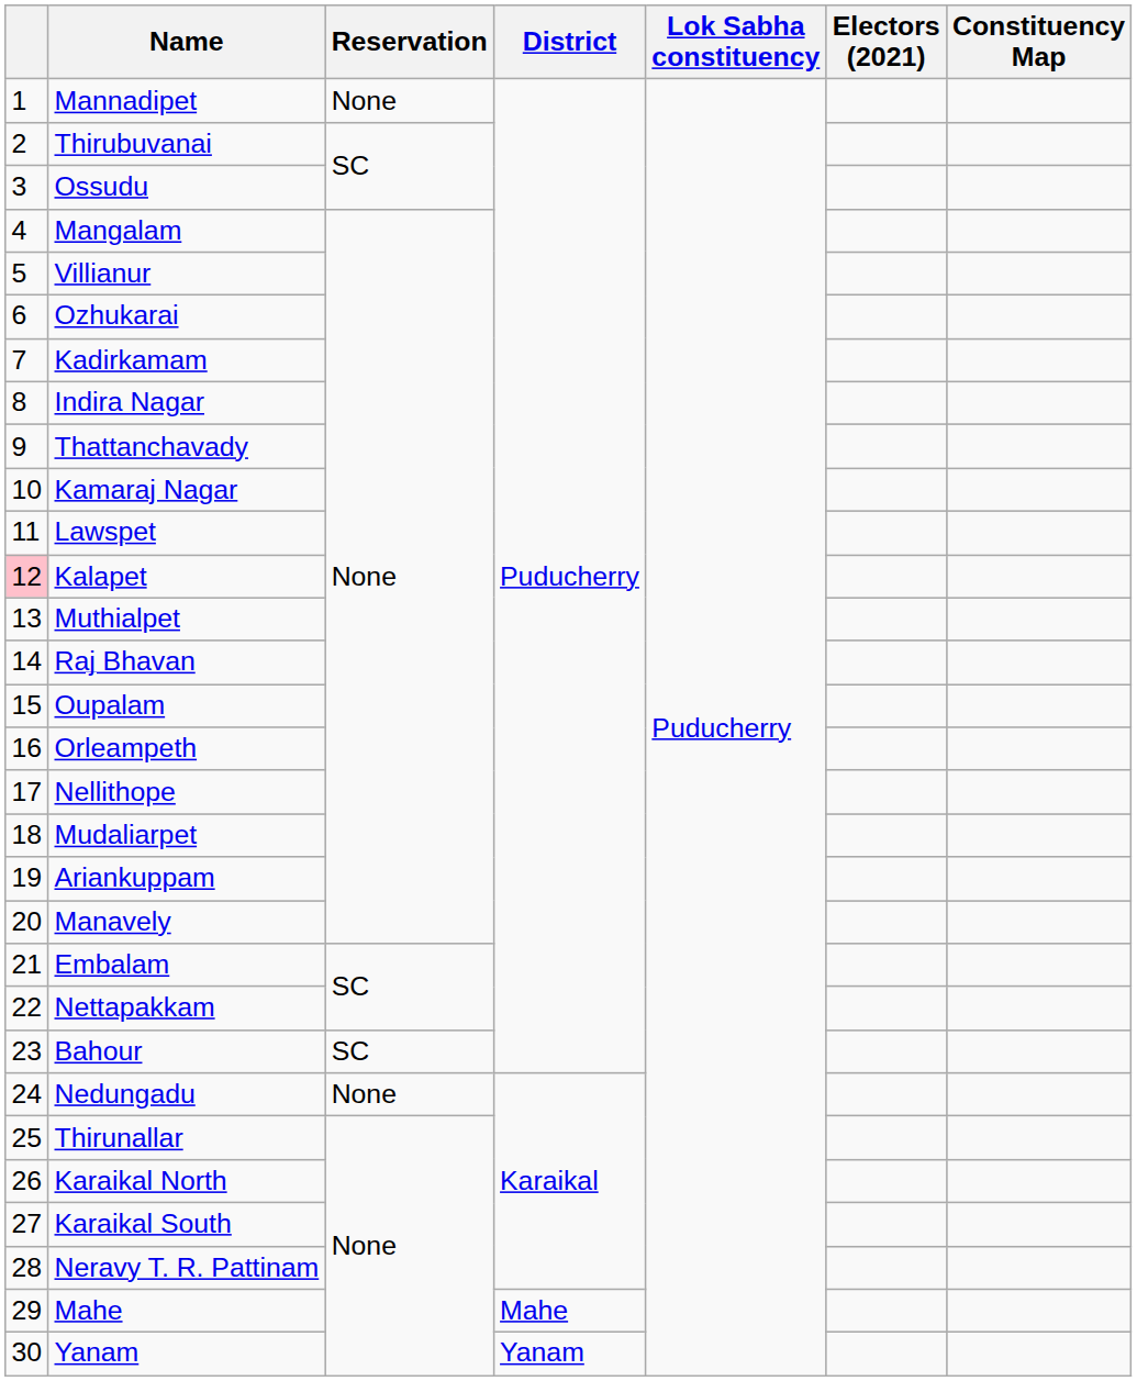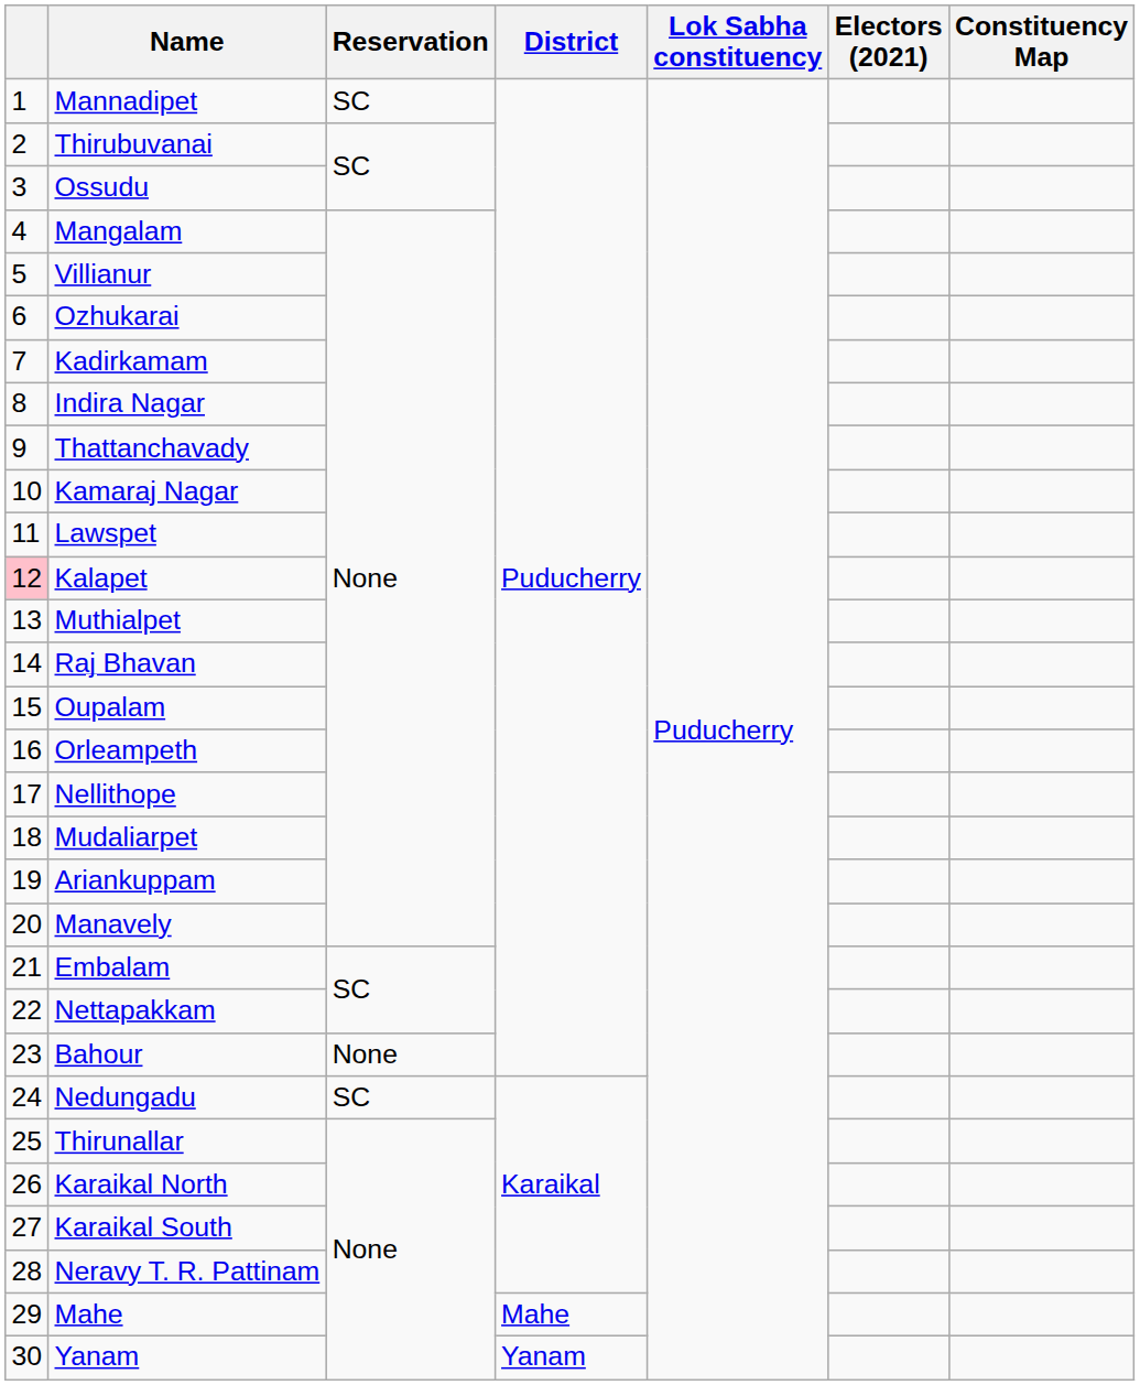 <table class="wikitable sortable defaultcenter col1left col6right">
 <tr>
 <th></th>
 <th>Name</th>
 <th>Reservation</th>
 <th><a href='#'>District</a></th>
 <th><a href='#'>Lok Sabha<br>constituency</a></th>
 <th>Electors<br>(2021)</th>
 <th>Constituency<br>Map</th>
 </tr>
 <tr>
 <td>1</td>
 <td><a href='#'>Mannadipet</a></td>
-<td>None</td>
+<td>SC</td>
 <td rowspan="23"><a href='#'>Puducherry</a></td>
 <td rowspan=30><a href='#'>Puducherry</a></td>
 <td align=right></td>
 <td></td>
 </tr>
 <tr>
 <td>2</td>
 <td><a href='#'>Thirubuvanai</a></td>
 <td rowspan="2">SC</td>
 <td align=right></td>
 <td></td>
 </tr>
 <tr>
 <td>3</td>
 <td><a href='#'>Ossudu</a></td>
 <td align="right"></td>
 <td></td>
 </tr>
 <tr>
 <td>4</td>
 <td><a href='#'>Mangalam</a></td>
 <td rowspan="17">None</td>
 <td align=right></td>
 <td></td>
 </tr>
 <tr>
 <td>5</td>
 <td><a href='#'>Villianur</a></td>
 <td align="right"></td>
 <td></td>
 </tr>
 <tr>
 <td>6</td>
 <td><a href='#'>Ozhukarai</a></td>
 <td align="right"></td>
 <td></td>
 </tr>
 <tr>
 <td>7</td>
 <td><a href='#'>Kadirkamam</a></td>
 <td align="right"></td>
 <td></td>
 </tr>
 <tr>
 <td>8</td>
 <td><a href='#'>Indira Nagar</a></td>
 <td align="right"></td>
 <td></td>
 </tr>
 <tr>
 <td>9</td>
 <td><a href='#'>Thattanchavady</a></td>
 <td align="right"></td>
 <td></td>
 </tr>
 <tr>
 <td>10</td>
 <td><a href='#'>Kamaraj Nagar</a></td>
 <td align="right"></td>
 <td></td>
 </tr>
 <tr>
 <td>11</td>
 <td><a href='#'>Lawspet</a></td>
 <td align="right"></td>
 <td></td>
 </tr>
 <tr>
 <td style="background: pink;">12</td>
 <td><a href='#'>Kalapet</a></td>
 <td></td>
 <td></td>
 </tr>
 <tr>
 <td>13</td>
 <td><a href='#'>Muthialpet</a></td>
 <td align="right"></td>
 <td></td>
 </tr>
 <tr>
 <td>14</td>
 <td><a href='#'>Raj Bhavan</a></td>
 <td align="right"></td>
 <td></td>
 </tr>
 <tr>
 <td>15</td>
 <td><a href='#'>Oupalam</a></td>
 <td></td>
 <td></td>
 </tr>
 <tr>
 <td>16</td>
 <td><a href='#'>Orleampeth</a></td>
 <td align="right"></td>
 <td></td>
 </tr>
 <tr>
 <td>17</td>
 <td><a href='#'>Nellithope</a></td>
 <td align="right"></td>
 <td></td>
 </tr>
 <tr>
 <td>18</td>
 <td><a href='#'>Mudaliarpet</a></td>
 <td align="right"></td>
 <td></td>
 </tr>
 <tr>
 <td>19</td>
 <td><a href='#'>Ariankuppam</a></td>
 <td align="right"></td>
 <td></td>
 </tr>
 <tr>
 <td>20</td>
 <td><a href='#'>Manavely</a></td>
 <td align="right"></td>
 <td></td>
 </tr>
 <tr>
 <td>21</td>
 <td><a href='#'>Embalam</a></td>
 <td rowspan="2">SC</td>
 <td align=right></td>
 <td></td>
 </tr>
 <tr>
 <td>22</td>
 <td><a href='#'>Nettapakkam</a></td>
 <td align="right"></td>
 <td></td>
 </tr>
 <tr>
 <td>23</td>
 <td><a href='#'>Bahour</a></td>
-<td>SC</td>
+<td>None</td>
 <td align=right></td>
 <td></td>
 </tr>
 <tr>
 <td>24</td>
 <td><a href='#'>Nedungadu</a></td>
-<td>None</td>
+<td>SC</td>
 <td rowspan="5"><a href='#'>Karaikal</a></td>
 <td align=right></td>
 <td></td>
 </tr>
 <tr>
 <td>25</td>
 <td><a href='#'>Thirunallar</a></td>
 <td rowspan=6>None</td>
 <td align=right></td>
 <td></td>
 </tr>
 <tr>
 <td>26</td>
 <td><a href='#'>Karaikal North</a></td>
 <td align="right"></td>
 <td></td>
 </tr>
 <tr>
 <td>27</td>
 <td><a href='#'>Karaikal South</a></td>
 <td align="right"></td>
 <td></td>
 </tr>
 <tr>
 <td>28</td>
 <td><a href='#'>Neravy T. R. Pattinam</a></td>
 <td align="right"></td>
 <td></td>
 </tr>
 <tr>
 <td>29</td>
 <td><a href='#'>Mahe</a></td>
 <td><a href='#'>Mahe</a></td>
 <td align=right></td>
 <td></td>
 </tr>
 <tr>
 <td>30</td>
 <td><a href='#'>Yanam</a></td>
 <td><a href='#'>Yanam</a></td>
 <td align=right></td>
 <td></td>
 </tr>
 <tr>
 </tr>
 </table>
